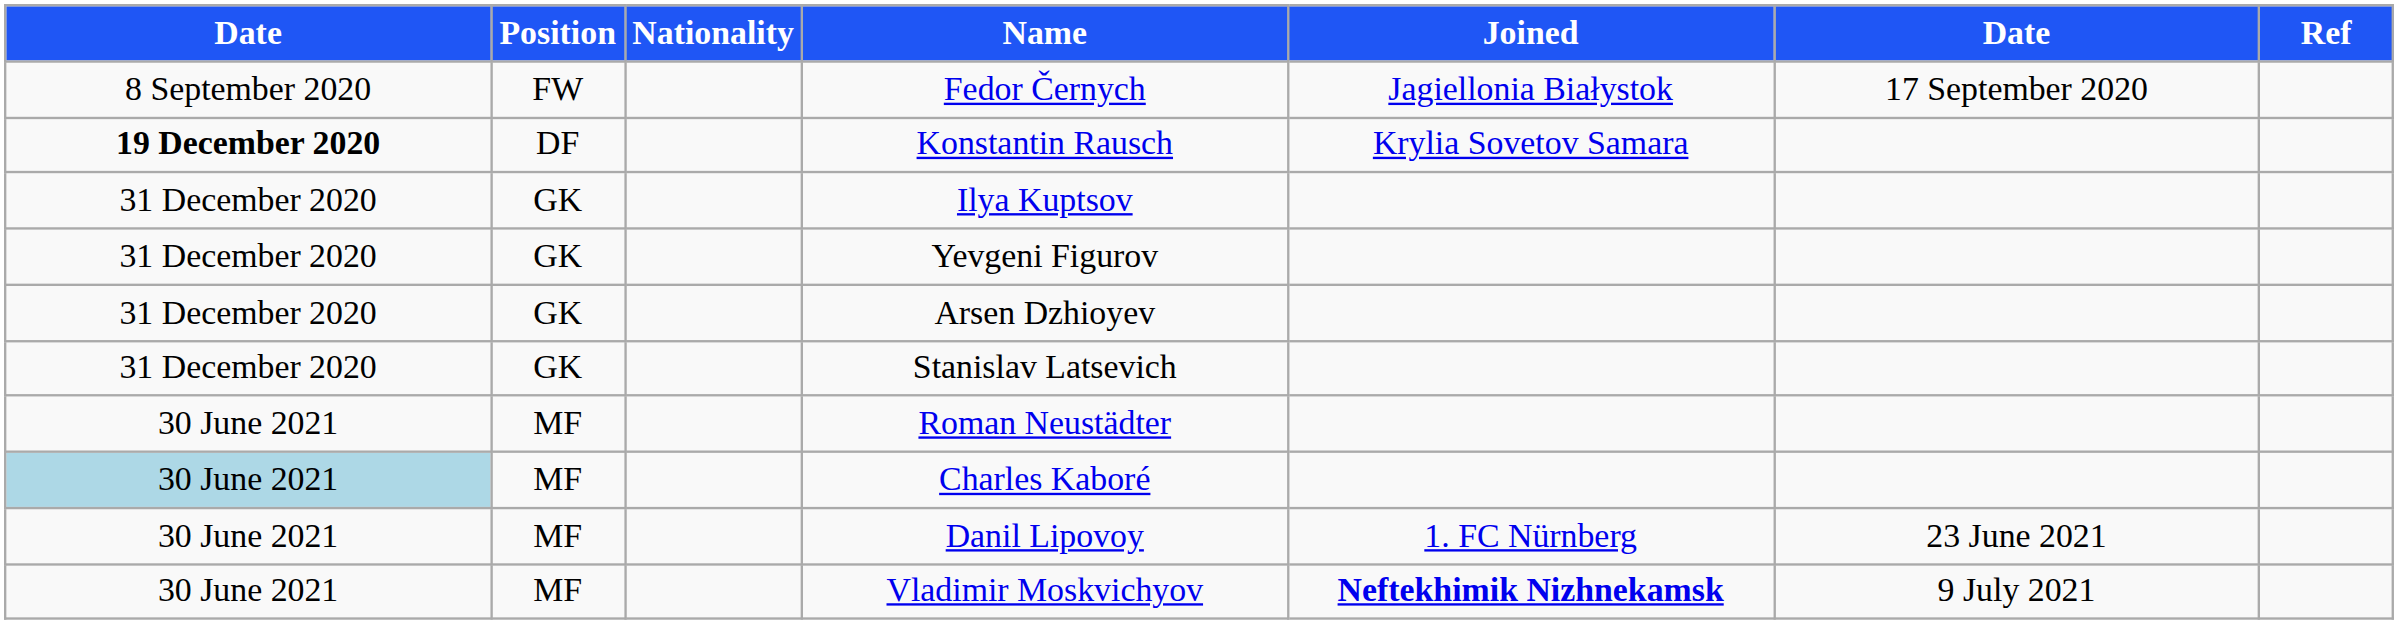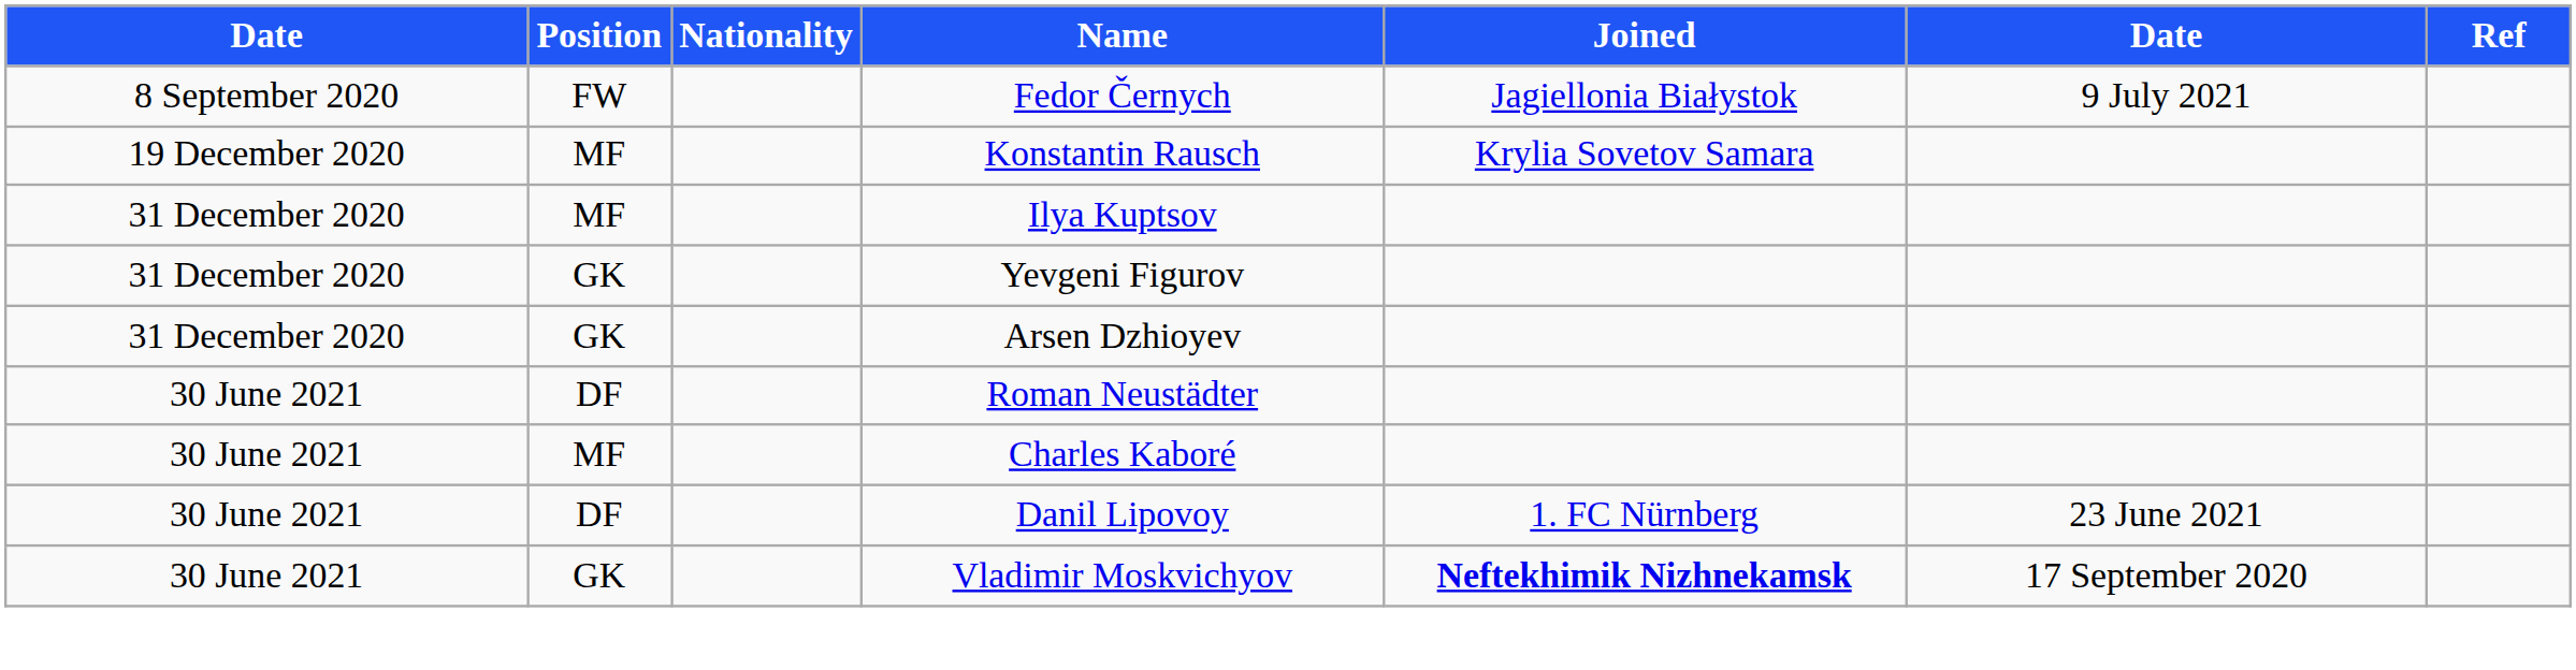 <table class="wikitable"  style="text-align:center; font-size:90%; ">
 <tr>
 <th style="background:#1F56F5; color:white; width:200px;">Date</th>
 <th style="background:#1F56F5; color:white; width:50px;">Position</th>
 <th style="background:#1F56F5; color:white; width:50px;">Nationality</th>
 <th style="background:#1F56F5; color:white; width:200px;">Name</th>
 <th style="background:#1F56F5; color:white; width:200px;">Joined</th>
 <th style="background:#1F56F5; color:white; width:200px;">Date</th>
 <th style="background:#1F56F5; color:white; width:50px;">Ref</th>
 </tr>
 <tr>
 <td>8 September 2020</td>
 <td>FW</td>
 <td></td>
 <td><a href='#'>Fedor Černych</a></td>
 <td><a href='#'>Jagiellonia Białystok</a></td>
-<td>17 September 2020</td>
+<td>9 July 2021</td>
 <td></td>
 </tr>
 <tr>
-<td><strong>19 December 2020</strong></td>
-<td>DF</td>
+<td>19 December 2020</td>
+<td>MF</td>
 <td></td>
 <td><a href='#'>Konstantin Rausch</a></td>
 <td><a href='#'>Krylia Sovetov Samara</a></td>
 <td></td>
 <td></td>
 </tr>
 <tr>
 <td>31 December 2020</td>
-<td>GK</td>
+<td>MF</td>
 <td></td>
 <td><a href='#'>Ilya Kuptsov</a></td>
 <td></td>
 <td></td>
 <td></td>
 </tr>
 <tr>
 <td>31 December 2020</td>
 <td>GK</td>
 <td></td>
 <td>Yevgeni Figurov</td>
 <td></td>
 <td></td>
 <td></td>
 </tr>
 <tr>
 <td>31 December 2020</td>
 <td>GK</td>
 <td></td>
 <td>Arsen Dzhioyev</td>
 <td></td>
 <td></td>
 <td></td>
 </tr>
 <tr>
-<td>31 December 2020</td>
-<td>GK</td>
-<td></td>
-<td>Stanislav Latsevich</td>
-<td></td>
-<td></td>
-<td></td>
-</tr>
-<tr>
 <td>30 June 2021</td>
-<td>MF</td>
+<td>DF</td>
 <td></td>
 <td><a href='#'>Roman Neustädter</a></td>
 <td></td>
 <td></td>
 <td></td>
 </tr>
 <tr>
-<td style="background: lightblue;">30 June 2021</td>
+<td>30 June 2021</td>
 <td>MF</td>
 <td></td>
 <td><a href='#'>Charles Kaboré</a></td>
 <td></td>
 <td></td>
 <td></td>
 </tr>
 <tr>
 <td>30 June 2021</td>
-<td>MF</td>
+<td>DF</td>
 <td></td>
 <td><a href='#'>Danil Lipovoy</a></td>
 <td><a href='#'>1. FC Nürnberg</a></td>
 <td>23 June 2021</td>
 <td></td>
 </tr>
 <tr>
 <td>30 June 2021</td>
-<td>MF</td>
+<td>GK</td>
 <td></td>
 <td><a href='#'>Vladimir Moskvichyov</a></td>
 <td><strong><a href='#'>Neftekhimik Nizhnekamsk</a></strong></td>
-<td>9 July 2021</td>
+<td>17 September 2020</td>
 <td></td>
 </tr>
 </table>
